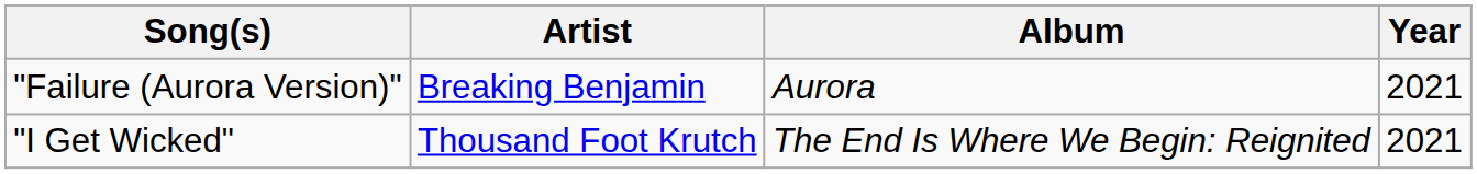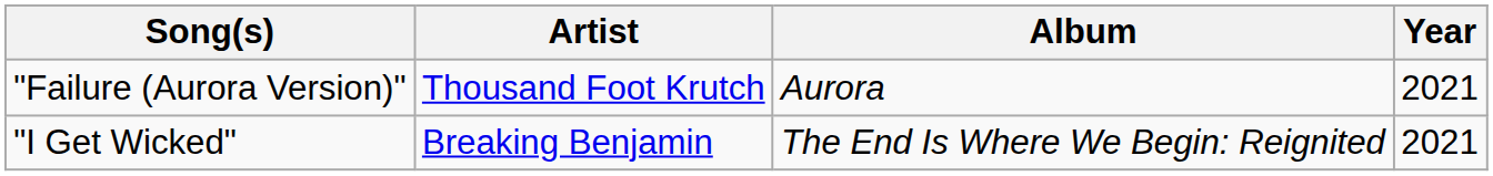 <table class="wikitable">
 <tr>
 <th align="left">Song(s)</th>
 <th align="left">Artist</th>
 <th align="left">Album</th>
 <th align="left">Year</th>
 </tr>
 <tr>
 <td>"Failure (Aurora Version)"</td>
-<td><a href='#'>Breaking Benjamin</a></td>
+<td><a href='#'>Thousand Foot Krutch</a></td>
 <td><em>Aurora</em></td>
 <td style="text-align:center;">2021</td>
 </tr>
 <tr>
 <td>"I Get Wicked"</td>
-<td><a href='#'>Thousand Foot Krutch</a></td>
+<td><a href='#'>Breaking Benjamin</a></td>
 <td><em>The End Is Where We Begin: Reignited</em></td>
 <td style="text-align:center;">2021</td>
 </tr>
 </table>
